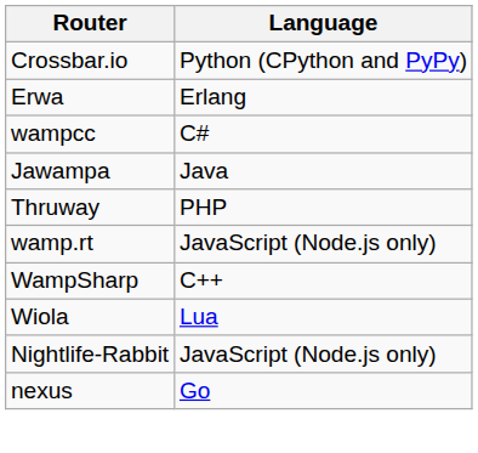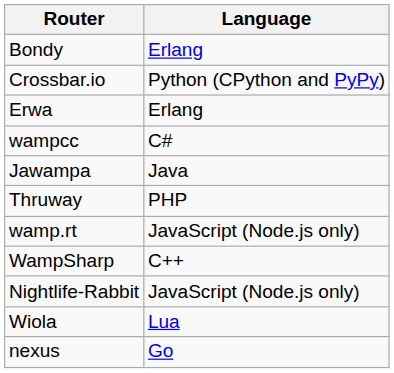 <table class="wikitable">
 <tr>
 <th>Router</th>
 <th>Language</th>
+</tr>
+<tr>
+<td>Bondy</td>
+<td><a href='#'>Erlang</a></td>
 </tr>
 <tr>
 <td>Crossbar.io</td>
 <td>Python (CPython and <a href='#'>PyPy</a>)</td>
 </tr>
 <tr>
 <td>Erwa</td>
 <td>Erlang</td>
 </tr>
 <tr>
 <td>wampcc</td>
 <td>C#</td>
 </tr>
 <tr>
 <td>Jawampa</td>
 <td>Java</td>
 </tr>
 <tr>
 <td>Thruway</td>
 <td>PHP</td>
 </tr>
 <tr>
 <td>wamp.rt</td>
 <td>JavaScript (Node.js only)</td>
 </tr>
 <tr>
 <td>WampSharp</td>
 <td>C++</td>
 </tr>
 <tr>
+<td>Nightlife-Rabbit</td>
+<td>JavaScript (Node.js only)</td>
+</tr>
+<tr>
 <td>Wiola</td>
 <td><a href='#'>Lua</a></td>
-</tr>
-<tr>
-<td>Nightlife-Rabbit</td>
-<td>JavaScript (Node.js only)</td>
 </tr>
 <tr>
 <td>nexus</td>
 <td><a href='#'>Go</a></td>
 </tr>
 </table>
